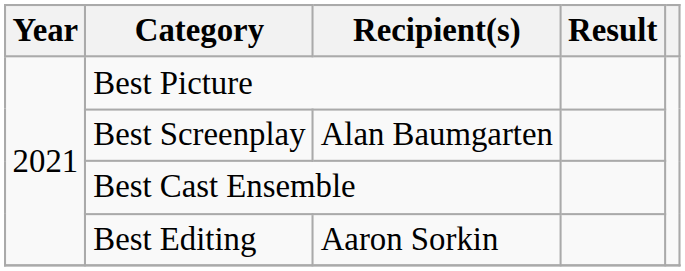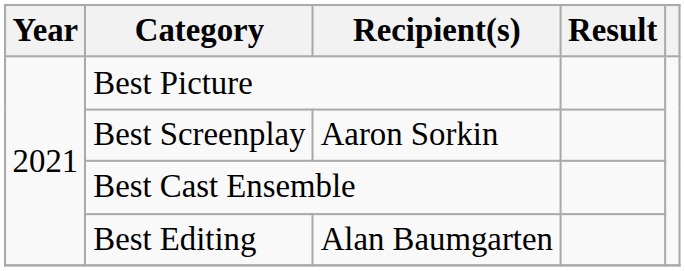 <table class="wikitable unsortable plainrowheaders">
 <tr>
 <th scope="col">Year</th>
 <th scope="col">Category</th>
 <th scope="col">Recipient(s)</th>
 <th scope="col">Result</th>
 <th scope="col" class="unsortable"></th>
 </tr>
 <tr>
 <td rowspan="4">2021</td>
 <td colspan="2">Best Picture</td>
 <td></td>
 <td rowspan="4" align="center"></td>
 </tr>
 <tr>
 <td>Best Screenplay</td>
-<td>Alan Baumgarten</td>
+<td>Aaron Sorkin</td>
 <td></td>
 </tr>
 <tr>
 <td colspan="2">Best Cast Ensemble</td>
 <td></td>
 </tr>
 <tr>
 <td>Best Editing</td>
-<td>Aaron Sorkin</td>
+<td>Alan Baumgarten</td>
 <td></td>
 </tr>
 <tr>
 </tr>
 </table>
